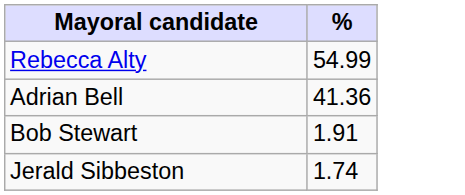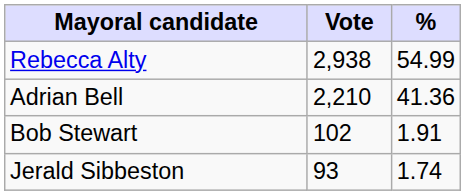 <table class="wikitable">
 <tr>
 <th style="background:#ddf; width:200px;">Mayoral candidate</th>
+<th style="background:#ddf; width:50px;">Vote</th>
 <th style="background:#ddf; width:30px;">%</th>
 </tr>
 <tr>
 <td><a href='#'>Rebecca Alty</a></td>
+<td>2,938</td>
 <td>54.99</td>
 </tr>
 <tr>
 <td>Adrian Bell</td>
+<td>2,210</td>
 <td>41.36</td>
 </tr>
 <tr>
 <td>Bob Stewart</td>
+<td>102</td>
 <td>1.91</td>
 </tr>
 <tr>
 <td>Jerald Sibbeston</td>
+<td>93</td>
 <td>1.74</td>
 </tr>
 </table>
